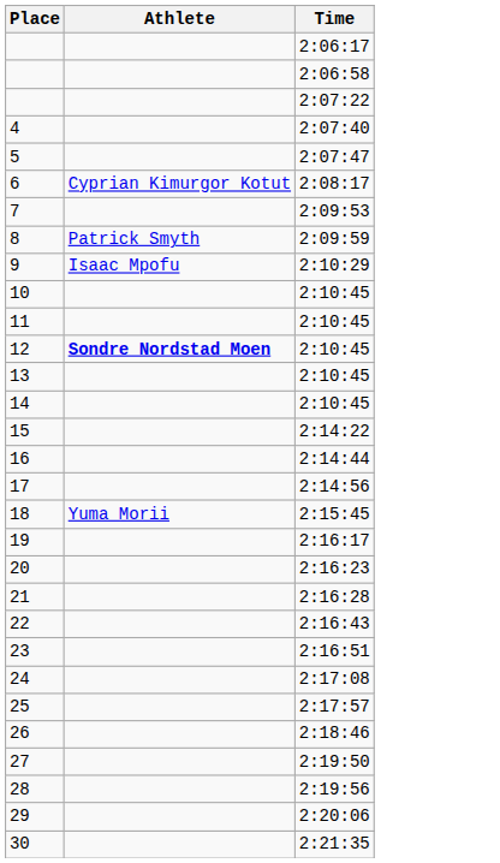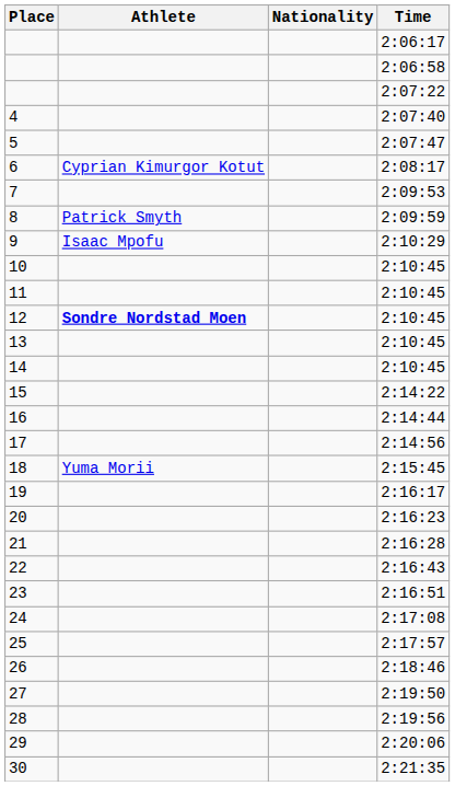 <table class="wikitable sortable">
 <tr>
 <th scope="col">Place</th>
 <th scope="col">Athlete</th>
+<th scope="col">Nationality</th>
 <th scope="col">Time</th>
 </tr>
 <tr>
+<td></td>
 <td></td>
 <td></td>
 <td>2:06:17</td>
 </tr>
 <tr>
 <td></td>
 <td></td>
+<td></td>
 <td>2:06:58</td>
 </tr>
 <tr>
+<td></td>
 <td></td>
 <td></td>
 <td>2:07:22</td>
 </tr>
 <tr>
 <td>4</td>
 <td></td>
+<td></td>
 <td>2:07:40</td>
 </tr>
 <tr>
 <td>5</td>
+<td></td>
 <td></td>
 <td>2:07:47</td>
 </tr>
 <tr>
 <td>6</td>
 <td><a href='#'>Cyprian Kimurgor Kotut</a></td>
+<td></td>
 <td>2:08:17</td>
 </tr>
 <tr>
 <td>7</td>
+<td></td>
 <td></td>
 <td>2:09:53</td>
 </tr>
 <tr>
 <td>8</td>
 <td><a href='#'>Patrick Smyth</a></td>
+<td></td>
 <td>2:09:59</td>
 </tr>
 <tr>
 <td>9</td>
 <td><a href='#'>Isaac Mpofu</a></td>
+<td></td>
 <td>2:10:29</td>
 </tr>
 <tr>
 <td>10</td>
+<td></td>
 <td></td>
 <td>2:10:45</td>
 </tr>
 <tr>
 <td>11</td>
 <td></td>
+<td></td>
 <td>2:10:45</td>
 </tr>
 <tr>
 <td>12</td>
 <td><strong><a href='#'>Sondre Nordstad Moen</a></strong></td>
+<td></td>
 <td>2:10:45</td>
 </tr>
 <tr>
 <td>13</td>
+<td></td>
 <td></td>
 <td>2:10:45</td>
 </tr>
 <tr>
 <td>14</td>
 <td></td>
+<td></td>
 <td>2:10:45</td>
 </tr>
 <tr>
 <td>15</td>
+<td></td>
 <td></td>
 <td>2:14:22</td>
 </tr>
 <tr>
 <td>16</td>
 <td></td>
+<td></td>
 <td>2:14:44</td>
 </tr>
 <tr>
 <td>17</td>
+<td></td>
 <td></td>
 <td>2:14:56</td>
 </tr>
 <tr>
 <td>18</td>
 <td><a href='#'>Yuma Morii</a></td>
+<td></td>
 <td>2:15:45</td>
 </tr>
 <tr>
 <td>19</td>
+<td></td>
 <td></td>
 <td>2:16:17</td>
 </tr>
 <tr>
 <td>20</td>
 <td></td>
+<td></td>
 <td>2:16:23</td>
 </tr>
 <tr>
 <td>21</td>
+<td></td>
 <td></td>
 <td>2:16:28</td>
 </tr>
 <tr>
 <td>22</td>
 <td></td>
+<td></td>
 <td>2:16:43</td>
 </tr>
 <tr>
 <td>23</td>
+<td></td>
 <td></td>
 <td>2:16:51</td>
 </tr>
 <tr>
 <td>24</td>
 <td></td>
+<td></td>
 <td>2:17:08</td>
 </tr>
 <tr>
 <td>25</td>
+<td></td>
 <td></td>
 <td>2:17:57</td>
 </tr>
 <tr>
 <td>26</td>
 <td></td>
+<td></td>
 <td>2:18:46</td>
 </tr>
 <tr>
 <td>27</td>
+<td></td>
 <td></td>
 <td>2:19:50</td>
 </tr>
 <tr>
 <td>28</td>
 <td></td>
+<td></td>
 <td>2:19:56</td>
 </tr>
 <tr>
 <td>29</td>
+<td></td>
 <td></td>
 <td>2:20:06</td>
 </tr>
 <tr>
 <td>30</td>
 <td></td>
+<td></td>
 <td>2:21:35</td>
 </tr>
 </table>
